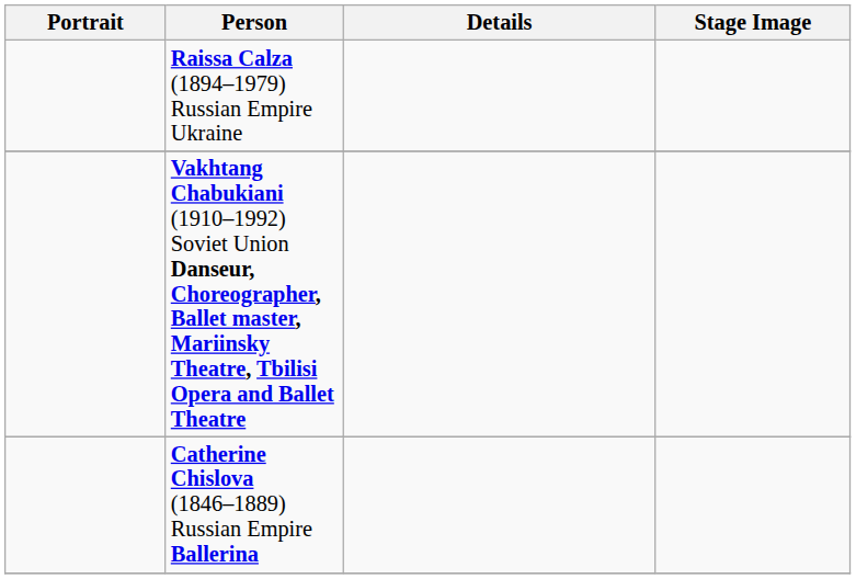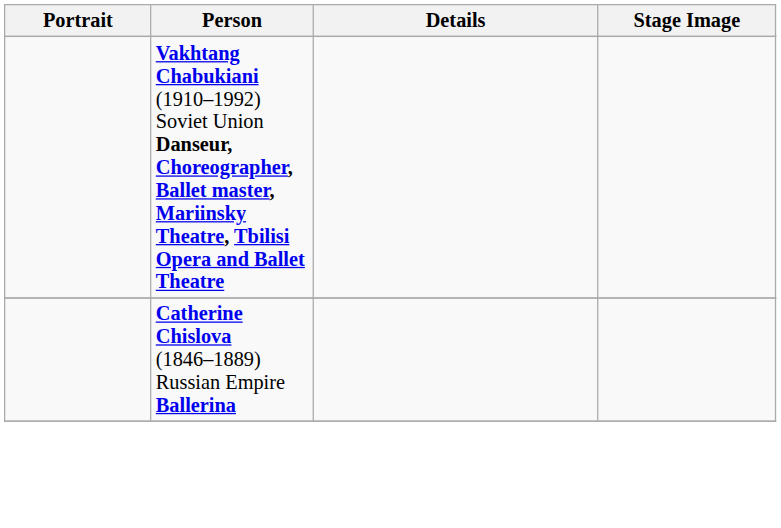 <table class="wikitable">
 <tr>
 <th width=19%>Portrait</th>
 <th width=21%>Person</th>
 <th width=37%>Details</th>
 <th width=23%>Stage Image</th>
-</tr>
-<tr>
-<td></td>
-<td><strong><a href='#'>Raissa Calza</a></strong><br>(1894–1979)<br>Russian Empire<br>Ukraine</td>
-<td></td>
-<td></td>
 </tr>
 <tr>
 </tr>
 <tr>
 <td></td>
 <td><strong><a href='#'>Vakhtang Chabukiani</a></strong><br>(1910–1992)<br>Soviet Union<br><strong>Danseur, <a href='#'>Choreographer</a>, <a href='#'>Ballet master</a>, <a href='#'>Mariinsky Theatre</a>, <a href='#'>Tbilisi Opera and Ballet Theatre</a></strong></td>
 <td></td>
 <td></td>
 </tr>
 <tr>
 </tr>
 <tr>
 <td></td>
 <td><strong><a href='#'>Catherine Chislova</a></strong><br>(1846–1889)<br>Russian Empire<br><strong><a href='#'>Ballerina</a></strong></td>
 <td></td>
 <td></td>
 </tr>
 <tr>
 </tr>
 </table>
